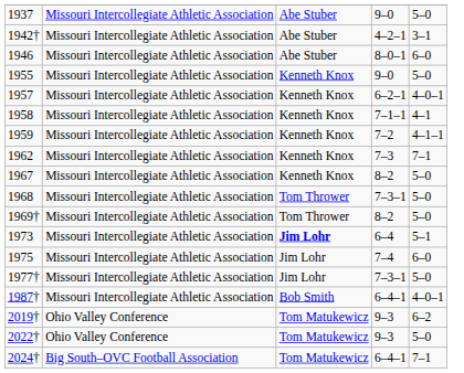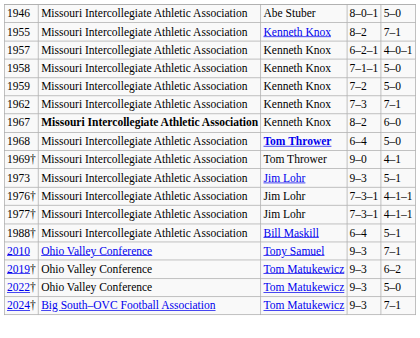 <table class="wikitable">
 <tr>
-</tr>
-<tr>
-<td>1937</td>
-<td><a href='#'>Missouri Intercollegiate Athletic Association</a></td>
-<td><a href='#'>Abe Stuber</a></td>
-<td>9–0</td>
-<td>5–0</td>
-</tr>
-<tr>
-<td>1942†</td>
-<td>Missouri Intercollegiate Athletic Association</td>
-<td>Abe Stuber</td>
-<td>4–2–1</td>
-<td>3–1</td>
 </tr>
 <tr>
 <td>1946</td>
 <td>Missouri Intercollegiate Athletic Association</td>
 <td>Abe Stuber</td>
 <td>8–0–1</td>
-<td>6–0</td>
+<td>5–0</td>
 </tr>
 <tr>
 <td>1955</td>
 <td>Missouri Intercollegiate Athletic Association</td>
 <td><a href='#'>Kenneth Knox</a></td>
-<td>9–0</td>
-<td>5–0</td>
+<td>8–2</td>
+<td>7–1</td>
 </tr>
 <tr>
 <td>1957</td>
 <td>Missouri Intercollegiate Athletic Association</td>
 <td>Kenneth Knox</td>
 <td>6–2–1</td>
 <td>4–0–1</td>
 </tr>
 <tr>
 <td>1958</td>
 <td>Missouri Intercollegiate Athletic Association</td>
 <td>Kenneth Knox</td>
 <td>7–1–1</td>
-<td>4–1</td>
+<td>5–0</td>
 </tr>
 <tr>
 <td>1959</td>
 <td>Missouri Intercollegiate Athletic Association</td>
 <td>Kenneth Knox</td>
 <td>7–2</td>
-<td>4–1–1</td>
+<td>5–0</td>
 </tr>
 <tr>
 <td>1962</td>
 <td>Missouri Intercollegiate Athletic Association</td>
 <td>Kenneth Knox</td>
 <td>7–3</td>
 <td>7–1</td>
 </tr>
 <tr>
 <td>1967</td>
-<td>Missouri Intercollegiate Athletic Association</td>
+<td><strong>Missouri Intercollegiate Athletic Association</strong></td>
 <td>Kenneth Knox</td>
 <td>8–2</td>
-<td>5–0</td>
+<td>6–0</td>
 </tr>
 <tr>
 <td>1968</td>
 <td>Missouri Intercollegiate Athletic Association</td>
-<td><a href='#'>Tom Thrower</a></td>
-<td>7–3–1</td>
+<td><strong><a href='#'>Tom Thrower</a></strong></td>
+<td>6–4</td>
 <td>5–0</td>
 </tr>
 <tr>
 <td>1969†</td>
 <td>Missouri Intercollegiate Athletic Association</td>
 <td>Tom Thrower</td>
-<td>8–2</td>
-<td>5–0</td>
+<td>9–0</td>
+<td>4–1</td>
 </tr>
 <tr>
 <td>1973</td>
 <td>Missouri Intercollegiate Athletic Association</td>
-<td><strong><a href='#'>Jim Lohr</a></strong></td>
-<td>6–4</td>
+<td><a href='#'>Jim Lohr</a></td>
+<td>9–3</td>
 <td>5–1</td>
 </tr>
 <tr>
-<td>1975</td>
+<td>1976†</td>
 <td>Missouri Intercollegiate Athletic Association</td>
 <td>Jim Lohr</td>
-<td>7–4</td>
-<td>6–0</td>
+<td>7–3–1</td>
+<td>4–1–1</td>
 </tr>
 <tr>
 <td>1977†</td>
 <td>Missouri Intercollegiate Athletic Association</td>
 <td>Jim Lohr</td>
 <td>7–3–1</td>
-<td>5–0</td>
+<td>4–1–1</td>
 </tr>
 <tr>
-<td><a href='#'>1987</a>†</td>
+<td>1988†</td>
 <td>Missouri Intercollegiate Athletic Association</td>
-<td><a href='#'>Bob Smith</a></td>
-<td>6–4–1</td>
-<td>4–0–1</td>
+<td><a href='#'>Bill Maskill</a></td>
+<td>6–4</td>
+<td>5–1</td>
+</tr>
+<tr>
+<td><a href='#'>2010</a></td>
+<td><a href='#'>Ohio Valley Conference</a></td>
+<td><a href='#'>Tony Samuel</a></td>
+<td>9–3</td>
+<td>7–1</td>
 </tr>
 <tr>
 <td><a href='#'>2019</a>†</td>
 <td>Ohio Valley Conference</td>
 <td><a href='#'>Tom Matukewicz</a></td>
 <td>9–3</td>
 <td>6–2</td>
 </tr>
 <tr>
 <td><a href='#'>2022</a>†</td>
 <td>Ohio Valley Conference</td>
 <td><a href='#'>Tom Matukewicz</a></td>
 <td>9–3</td>
 <td>5–0</td>
 </tr>
 <tr>
 <td><a href='#'>2024</a>†</td>
 <td><a href='#'>Big South–OVC Football Association</a></td>
 <td><a href='#'>Tom Matukewicz</a></td>
-<td>6–4–1</td>
+<td>9–3</td>
 <td>7–1</td>
 </tr>
 </table>
